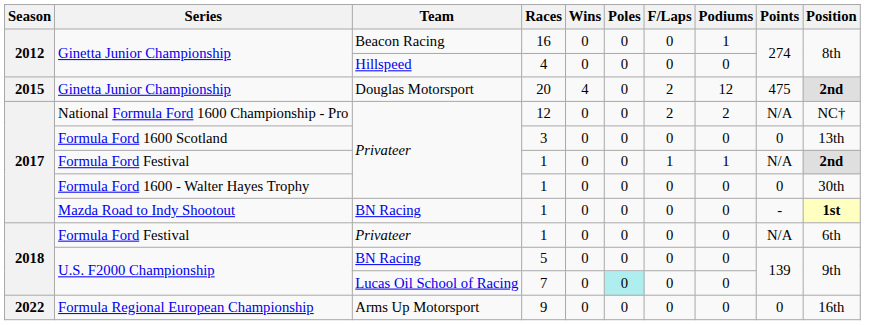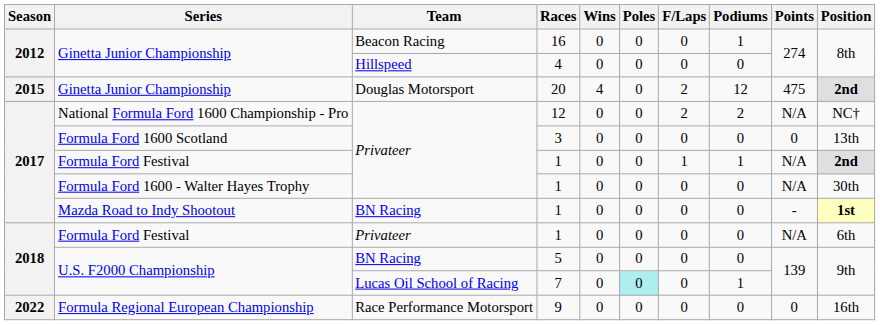 <table class="wikitable" style="font-size: 90%; text-align:center">
 <tr>
 <th>Season</th>
 <th>Series</th>
 <th>Team</th>
 <th>Races</th>
 <th>Wins</th>
 <th>Poles</th>
 <th>F/Laps</th>
 <th>Podiums</th>
 <th>Points</th>
 <th>Position</th>
 </tr>
 <tr>
 <th rowspan=2>2012</th>
 <td rowspan=2 align=left><a href='#'>Ginetta Junior Championship</a></td>
 <td align=left>Beacon Racing</td>
 <td>16</td>
 <td>0</td>
 <td>0</td>
 <td>0</td>
 <td>1</td>
 <td rowspan=2>274</td>
 <td rowspan=2>8th</td>
 </tr>
 <tr>
 <td align=left><a href='#'>Hillspeed</a></td>
 <td>4</td>
 <td>0</td>
 <td>0</td>
 <td>0</td>
 <td>0</td>
 </tr>
 <tr>
 <th>2015</th>
 <td align=left><a href='#'>Ginetta Junior Championship</a></td>
 <td align=left>Douglas Motorsport</td>
 <td>20</td>
 <td>4</td>
 <td>0</td>
 <td>2</td>
 <td>12</td>
 <td>475</td>
 <td style="background:#DFDFDF;"><strong>2nd</strong></td>
 </tr>
 <tr>
 <th rowspan=5>2017</th>
 <td align=left>National <a href='#'>Formula Ford</a> 1600 Championship - Pro</td>
 <td rowspan="4" align="left"><em>Privateer</em></td>
 <td>12</td>
 <td>0</td>
 <td>0</td>
 <td>2</td>
 <td>2</td>
 <td>N/A</td>
 <td>NC†</td>
 </tr>
 <tr>
 <td align=left><a href='#'>Formula Ford</a> 1600 Scotland</td>
 <td>3</td>
 <td>0</td>
 <td>0</td>
 <td>0</td>
 <td>0</td>
 <td>0</td>
 <td>13th</td>
 </tr>
 <tr>
 <td align=left><a href='#'>Formula Ford</a> Festival</td>
 <td>1</td>
 <td>0</td>
 <td>0</td>
 <td>1</td>
 <td>1</td>
 <td>N/A</td>
 <td style="background:#DFDFDF;"><strong>2nd</strong></td>
 </tr>
 <tr>
 <td align=left><a href='#'>Formula Ford</a> 1600 - Walter Hayes Trophy</td>
 <td>1</td>
 <td>0</td>
 <td>0</td>
 <td>0</td>
 <td>0</td>
-<td>0</td>
+<td>N/A</td>
 <td>30th</td>
 </tr>
 <tr>
 <td style="text-align:left"><a href='#'>Mazda Road to Indy Shootout</a></td>
 <td align=left><a href='#'>BN Racing</a></td>
 <td>1</td>
 <td>0</td>
 <td>0</td>
 <td>0</td>
 <td>0</td>
 <td>-</td>
 <td style="background:#FFFFBF;"><strong>1st</strong></td>
 </tr>
 <tr>
 <th rowspan="3">2018</th>
 <td align=left><a href='#'>Formula Ford</a> Festival</td>
 <td align=left><em>Privateer</em></td>
 <td>1</td>
 <td>0</td>
 <td>0</td>
 <td>0</td>
 <td>0</td>
 <td>N/A</td>
 <td>6th</td>
 </tr>
 <tr>
 <td rowspan="2" align="left"><a href='#'>U.S. F2000 Championship</a></td>
 <td align=left><a href='#'>BN Racing</a></td>
 <td>5</td>
 <td>0</td>
 <td>0</td>
 <td>0</td>
 <td>0</td>
 <td rowspan="2">139</td>
 <td rowspan="2">9th</td>
 </tr>
 <tr>
 <td style="text-align:left"><a href='#'>Lucas Oil School of Racing</a></td>
 <td>7</td>
 <td>0</td>
 <td style="background: paleturquoise;">0</td>
 <td>0</td>
-<td>0</td>
+<td>1</td>
 </tr>
 <tr>
 <th>2022</th>
 <td align="left"><a href='#'>Formula Regional European Championship</a></td>
-<td align=left>Arms Up Motorsport</td>
+<td align="left">Race Performance Motorsport</td>
 <td>9</td>
 <td>0</td>
 <td>0</td>
 <td>0</td>
 <td>0</td>
 <td>0</td>
 <td>16th</td>
 </tr>
 </table>
